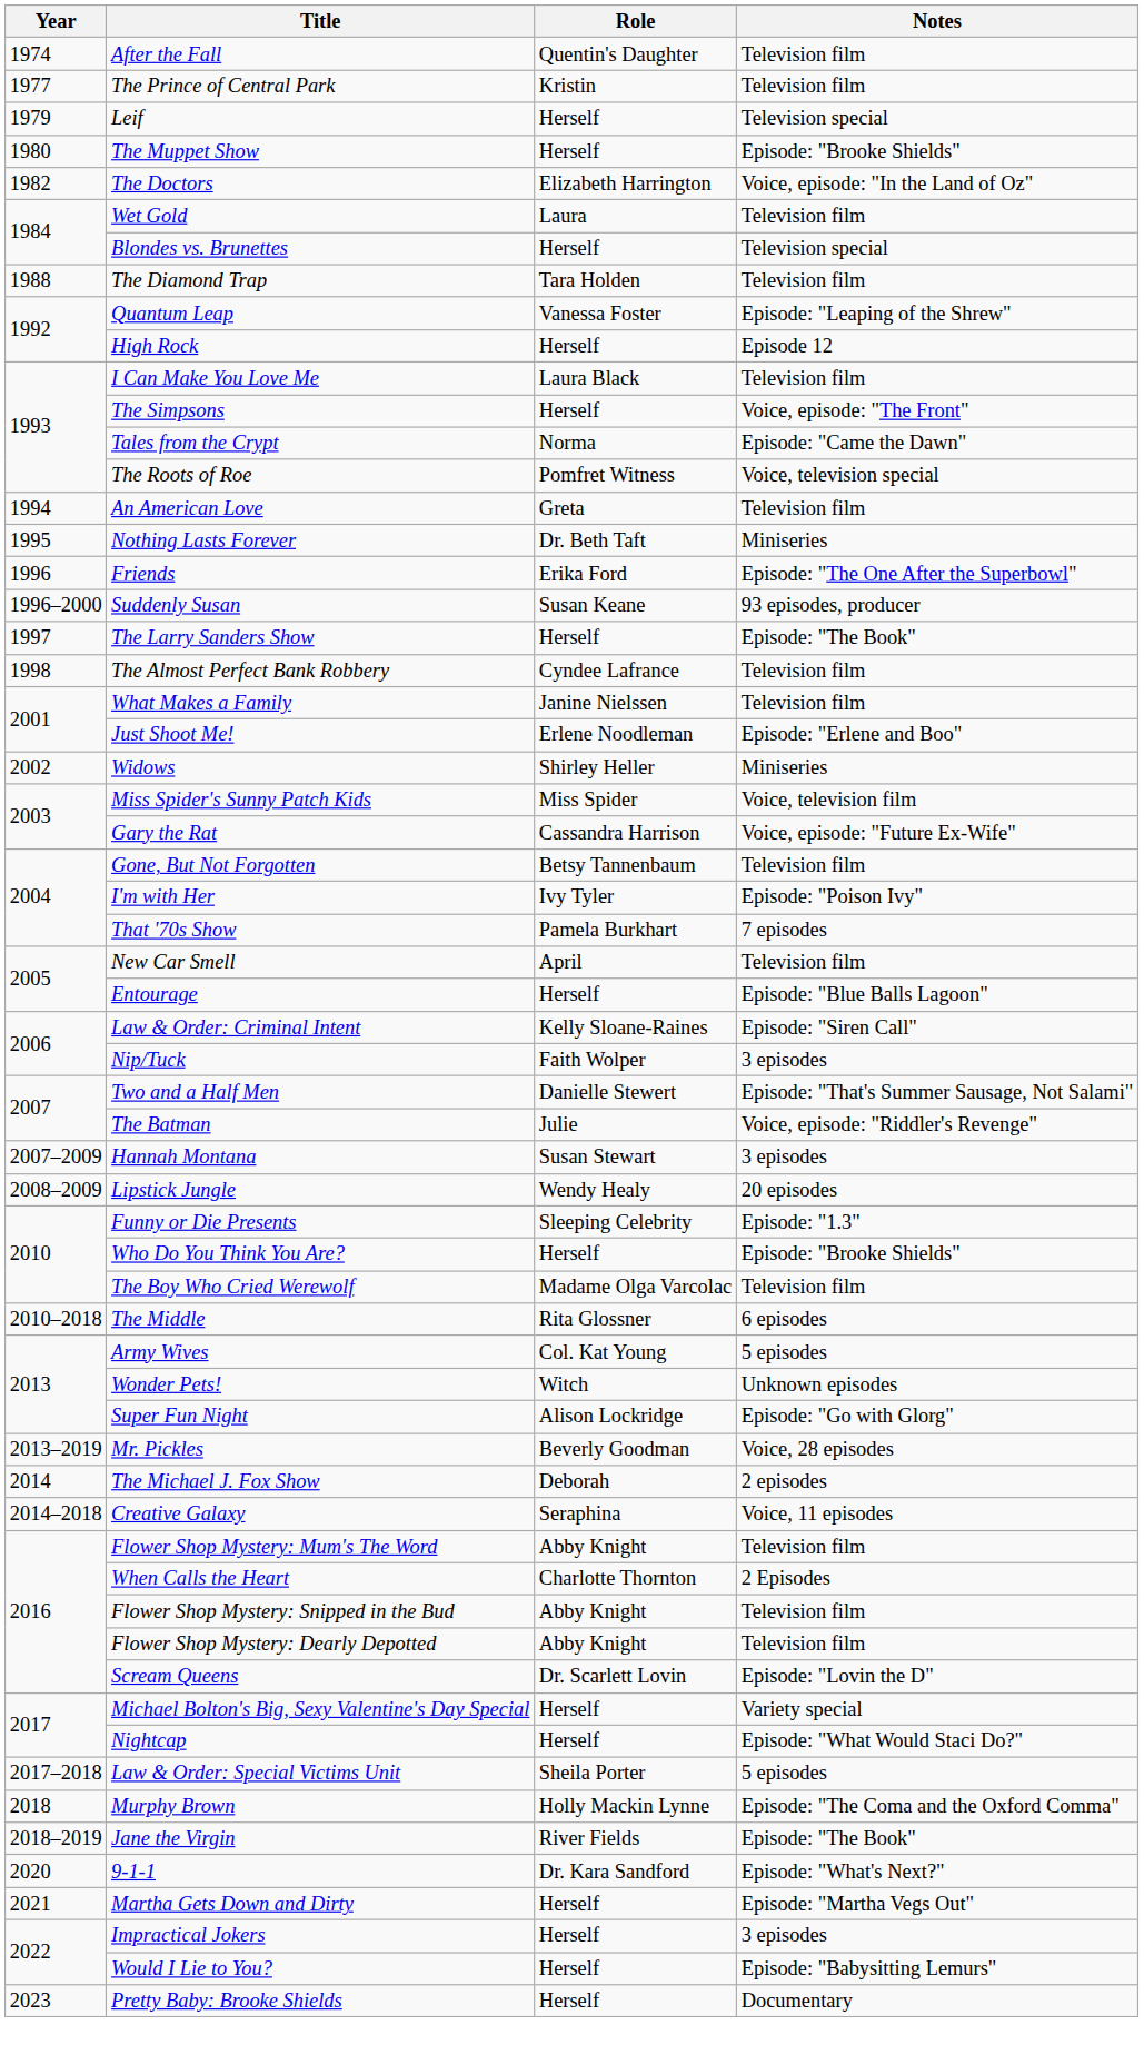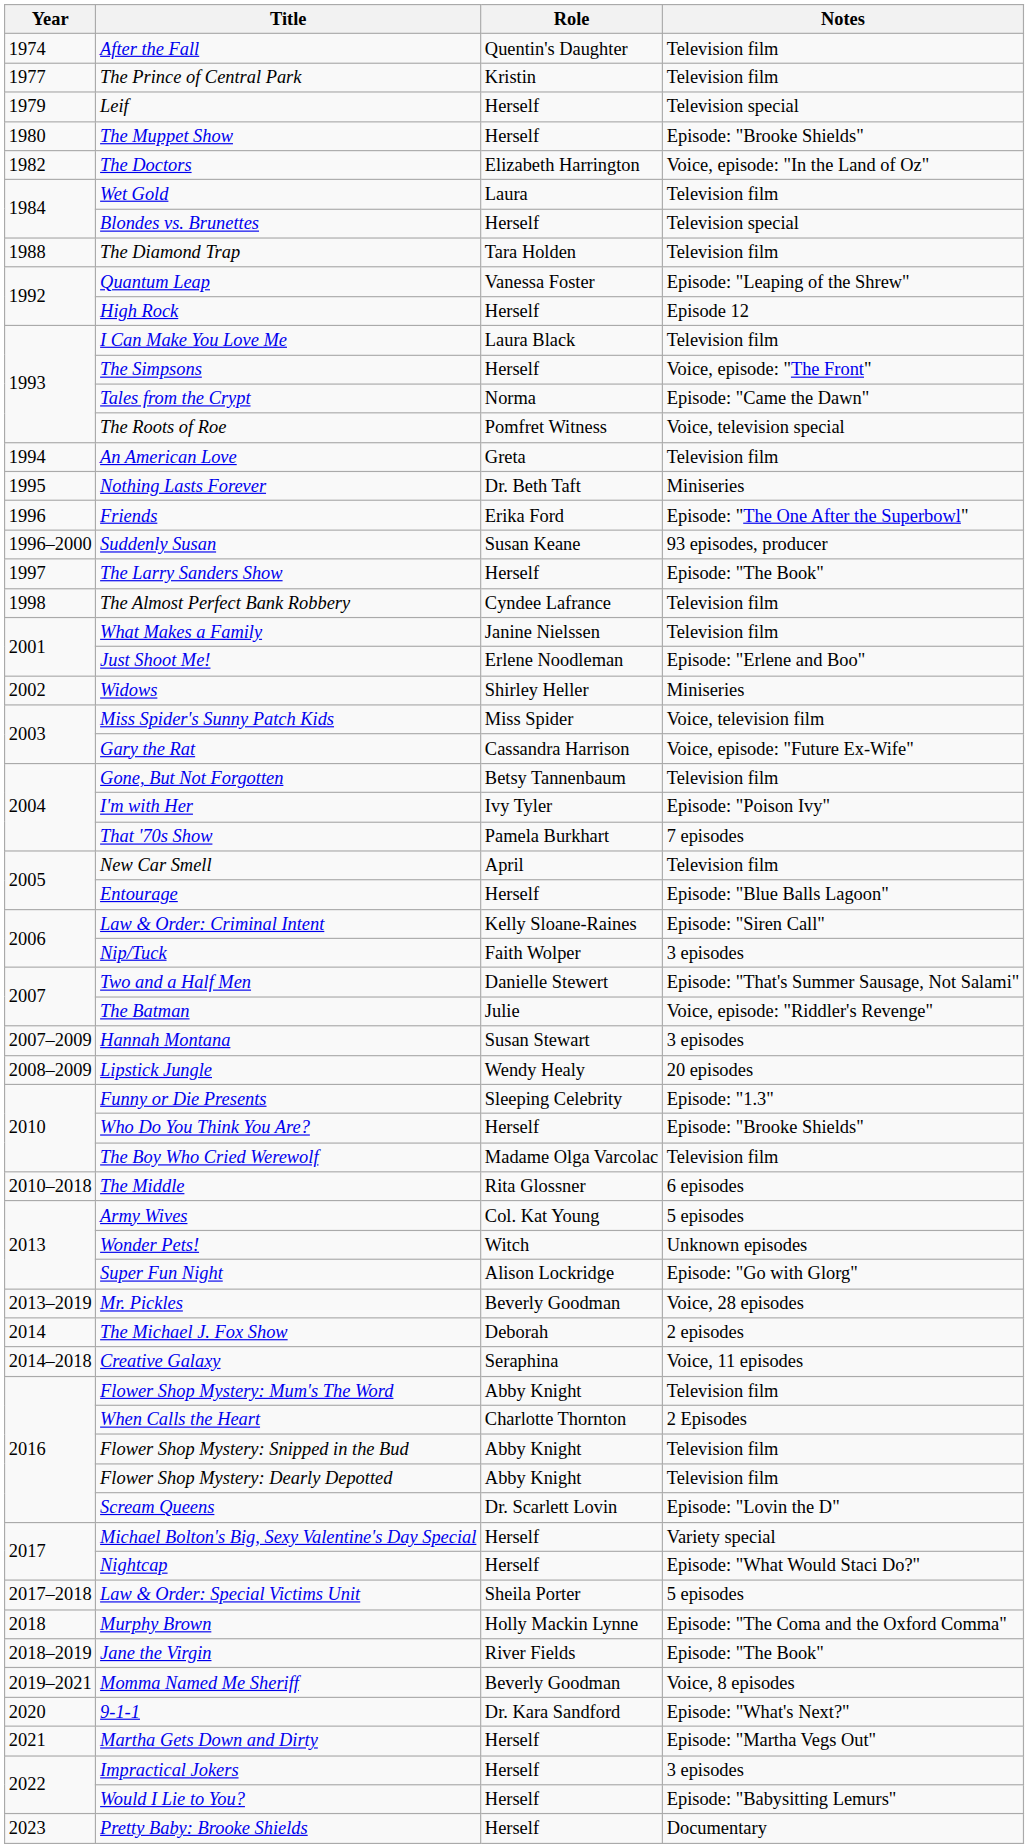 <table class="wikitable sortable">
 <tr>
 <th>Year</th>
 <th>Title</th>
 <th>Role</th>
 <th class="unsortable">Notes</th>
 </tr>
 <tr>
 <td>1974</td>
 <td><em><a href='#'>After the Fall</a></em></td>
 <td>Quentin's Daughter</td>
 <td>Television film</td>
 </tr>
 <tr>
 <td>1977</td>
 <td><em>The Prince of Central Park</em></td>
 <td>Kristin</td>
 <td>Television film</td>
 </tr>
 <tr>
 <td>1979</td>
 <td><em>Leif</em></td>
 <td>Herself</td>
 <td>Television special</td>
 </tr>
 <tr>
 <td>1980</td>
 <td><em><a href='#'>The Muppet Show</a></em></td>
 <td>Herself</td>
 <td>Episode: "Brooke Shields"</td>
 </tr>
 <tr>
 <td>1982</td>
 <td><em><a href='#'>The Doctors</a></em></td>
 <td>Elizabeth Harrington</td>
 <td>Voice, episode: "In the Land of Oz"</td>
 </tr>
 <tr>
 <td rowspan="2">1984</td>
 <td><em><a href='#'>Wet Gold</a></em></td>
 <td>Laura</td>
 <td>Television film</td>
 </tr>
 <tr>
 <td><em><a href='#'>Blondes vs. Brunettes</a></em></td>
 <td>Herself</td>
 <td>Television special</td>
 </tr>
 <tr>
 <td>1988</td>
 <td><em>The Diamond Trap</em></td>
 <td>Tara Holden</td>
 <td>Television film</td>
 </tr>
 <tr>
 <td rowspan="2">1992</td>
 <td><em><a href='#'>Quantum Leap</a></em></td>
 <td>Vanessa Foster</td>
 <td>Episode: "Leaping of the Shrew"</td>
 </tr>
 <tr>
 <td><em><a href='#'>High Rock</a></em></td>
 <td>Herself</td>
 <td>Episode 12</td>
 </tr>
 <tr>
 <td rowspan="4">1993</td>
 <td><em><a href='#'>I Can Make You Love Me</a></em></td>
 <td>Laura Black</td>
 <td>Television film</td>
 </tr>
 <tr>
 <td><em><a href='#'>The Simpsons</a></em></td>
 <td>Herself</td>
 <td>Voice, episode: "<a href='#'>The Front</a>"</td>
 </tr>
 <tr>
 <td><em><a href='#'>Tales from the Crypt</a></em></td>
 <td>Norma</td>
 <td>Episode: "Came the Dawn"</td>
 </tr>
 <tr>
 <td><em>The Roots of Roe</em></td>
 <td>Pomfret Witness</td>
 <td>Voice, television special</td>
 </tr>
 <tr>
 <td>1994</td>
 <td><em><a href='#'>An American Love</a></em></td>
 <td>Greta</td>
 <td>Television film</td>
 </tr>
 <tr>
 <td>1995</td>
 <td><em><a href='#'>Nothing Lasts Forever</a></em></td>
 <td>Dr. Beth Taft</td>
 <td>Miniseries</td>
 </tr>
 <tr>
 <td>1996</td>
 <td><em><a href='#'>Friends</a></em></td>
 <td>Erika Ford</td>
 <td>Episode: "<a href='#'>The One After the Superbowl</a>"</td>
 </tr>
 <tr>
 <td>1996–2000</td>
 <td><em><a href='#'>Suddenly Susan</a></em></td>
 <td>Susan Keane</td>
 <td>93 episodes, producer</td>
 </tr>
 <tr>
 <td>1997</td>
 <td><em><a href='#'>The Larry Sanders Show</a></em></td>
 <td>Herself</td>
 <td>Episode: "The Book"</td>
 </tr>
 <tr>
 <td>1998</td>
 <td><em>The Almost Perfect Bank Robbery</em></td>
 <td>Cyndee Lafrance</td>
 <td>Television film</td>
 </tr>
 <tr>
 <td rowspan="2">2001</td>
 <td><em><a href='#'>What Makes a Family</a></em></td>
 <td>Janine Nielssen</td>
 <td>Television film</td>
 </tr>
 <tr>
 <td><em><a href='#'>Just Shoot Me!</a></em></td>
 <td>Erlene Noodleman</td>
 <td>Episode: "Erlene and Boo"</td>
 </tr>
 <tr>
 <td>2002</td>
 <td><em><a href='#'>Widows</a></em></td>
 <td>Shirley Heller</td>
 <td>Miniseries</td>
 </tr>
 <tr>
 <td rowspan="2">2003</td>
 <td><em><a href='#'>Miss Spider's Sunny Patch Kids</a></em></td>
 <td>Miss Spider</td>
 <td>Voice, television film</td>
 </tr>
 <tr>
 <td><em><a href='#'>Gary the Rat</a></em></td>
 <td>Cassandra Harrison</td>
 <td>Voice, episode: "Future Ex-Wife"</td>
 </tr>
 <tr>
 <td rowspan="3">2004</td>
 <td><em><a href='#'>Gone, But Not Forgotten</a></em></td>
 <td>Betsy Tannenbaum</td>
 <td>Television film</td>
 </tr>
 <tr>
 <td><em><a href='#'>I'm with Her</a></em></td>
 <td>Ivy Tyler</td>
 <td>Episode: "Poison Ivy"</td>
 </tr>
 <tr>
 <td><em><a href='#'>That '70s Show</a></em></td>
 <td>Pamela Burkhart</td>
 <td>7 episodes</td>
 </tr>
 <tr>
 <td rowspan="2">2005</td>
 <td><em>New Car Smell</em></td>
 <td>April</td>
 <td>Television film</td>
 </tr>
 <tr>
 <td><em><a href='#'>Entourage</a></em></td>
 <td>Herself</td>
 <td>Episode: "Blue Balls Lagoon"</td>
 </tr>
 <tr>
 <td rowspan="2">2006</td>
 <td><em><a href='#'>Law & Order: Criminal Intent</a></em></td>
 <td>Kelly Sloane-Raines</td>
 <td>Episode: "Siren Call"</td>
 </tr>
 <tr>
 <td><em><a href='#'>Nip/Tuck</a></em></td>
 <td>Faith Wolper</td>
 <td>3 episodes</td>
 </tr>
 <tr>
 <td rowspan="2">2007</td>
 <td><em><a href='#'>Two and a Half Men</a></em></td>
 <td>Danielle Stewert</td>
 <td>Episode: "That's Summer Sausage, Not Salami"</td>
 </tr>
 <tr>
 <td><em><a href='#'>The Batman</a></em></td>
 <td>Julie</td>
 <td>Voice, episode: "Riddler's Revenge"</td>
 </tr>
 <tr>
 <td>2007–2009</td>
 <td><em><a href='#'>Hannah Montana</a></em></td>
 <td>Susan Stewart</td>
 <td>3 episodes</td>
 </tr>
 <tr>
 <td>2008–2009</td>
 <td><em><a href='#'>Lipstick Jungle</a></em></td>
 <td>Wendy Healy</td>
 <td>20 episodes</td>
 </tr>
 <tr>
 <td rowspan="3">2010</td>
 <td><em><a href='#'>Funny or Die Presents</a></em></td>
 <td>Sleeping Celebrity</td>
 <td>Episode: "1.3"</td>
 </tr>
 <tr>
 <td><em><a href='#'>Who Do You Think You Are?</a></em></td>
 <td>Herself</td>
 <td>Episode: "Brooke Shields"</td>
 </tr>
 <tr>
 <td><em><a href='#'>The Boy Who Cried Werewolf</a></em></td>
 <td>Madame Olga Varcolac</td>
 <td>Television film</td>
 </tr>
 <tr>
 <td>2010–2018</td>
 <td><em><a href='#'>The Middle</a></em></td>
 <td>Rita Glossner</td>
 <td>6 episodes</td>
 </tr>
 <tr>
 <td rowspan="3">2013</td>
 <td><em><a href='#'>Army Wives</a></em></td>
 <td>Col. Kat Young</td>
 <td>5 episodes</td>
 </tr>
 <tr>
 <td><em><a href='#'>Wonder Pets!</a></em></td>
 <td>Witch</td>
 <td>Unknown episodes</td>
 </tr>
 <tr>
 <td><em><a href='#'>Super Fun Night</a></em></td>
 <td>Alison Lockridge</td>
 <td>Episode: "Go with Glorg"</td>
 </tr>
 <tr>
 <td>2013–2019</td>
 <td><em><a href='#'>Mr. Pickles</a></em></td>
 <td>Beverly Goodman</td>
 <td>Voice, 28 episodes</td>
 </tr>
 <tr>
 <td>2014</td>
 <td><em><a href='#'>The Michael J. Fox Show</a></em></td>
 <td>Deborah</td>
 <td>2 episodes</td>
 </tr>
 <tr>
 <td>2014–2018</td>
 <td><em><a href='#'>Creative Galaxy</a></em></td>
 <td>Seraphina</td>
 <td>Voice, 11 episodes</td>
 </tr>
 <tr>
 <td rowspan="5">2016</td>
 <td><em><a href='#'>Flower Shop Mystery: Mum's The Word</a></em></td>
 <td>Abby Knight</td>
 <td>Television film</td>
 </tr>
 <tr>
 <td><em><a href='#'>When Calls the Heart</a></em></td>
 <td>Charlotte Thornton</td>
 <td>2 Episodes</td>
 </tr>
 <tr>
 <td><em>Flower Shop Mystery: Snipped in the Bud</em></td>
 <td>Abby Knight</td>
 <td>Television film</td>
 </tr>
 <tr>
 <td><em>Flower Shop Mystery: Dearly Depotted</em></td>
 <td>Abby Knight</td>
 <td>Television film</td>
 </tr>
 <tr>
 <td><em><a href='#'>Scream Queens</a></em></td>
 <td>Dr. Scarlett Lovin</td>
 <td>Episode: "Lovin the D"</td>
 </tr>
 <tr>
 <td rowspan="2">2017</td>
 <td><em><a href='#'>Michael Bolton's Big, Sexy Valentine's Day Special</a></em></td>
 <td>Herself</td>
 <td>Variety special</td>
 </tr>
 <tr>
 <td><em><a href='#'>Nightcap</a></em></td>
 <td>Herself</td>
 <td>Episode: "What Would Staci Do?"</td>
 </tr>
 <tr>
 <td>2017–2018</td>
 <td><em><a href='#'>Law & Order: Special Victims Unit</a></em></td>
 <td>Sheila Porter</td>
 <td>5 episodes</td>
 </tr>
 <tr>
 <td>2018</td>
 <td><em><a href='#'>Murphy Brown</a></em></td>
 <td>Holly Mackin Lynne</td>
 <td>Episode: "The Coma and the Oxford Comma"</td>
 </tr>
 <tr>
 <td>2018–2019</td>
 <td><em><a href='#'>Jane the Virgin</a></em></td>
 <td>River Fields</td>
 <td>Episode: "The Book"</td>
 </tr>
 <tr>
+<td>2019–2021</td>
+<td><em><a href='#'>Momma Named Me Sheriff</a></em></td>
+<td>Beverly Goodman</td>
+<td>Voice, 8 episodes</td>
+</tr>
+<tr>
 <td>2020</td>
 <td><em><a href='#'>9-1-1</a></em></td>
 <td>Dr. Kara Sandford</td>
 <td>Episode: "What's Next?"</td>
 </tr>
 <tr>
 <td>2021</td>
 <td><em><a href='#'>Martha Gets Down and Dirty</a></em></td>
 <td>Herself</td>
 <td>Episode: "Martha Vegs Out"</td>
 </tr>
 <tr>
 <td rowspan="2">2022</td>
 <td><em><a href='#'>Impractical Jokers</a></em></td>
 <td>Herself</td>
 <td>3 episodes</td>
 </tr>
 <tr>
 <td><em><a href='#'>Would I Lie to You?</a></em></td>
 <td>Herself</td>
 <td>Episode: "Babysitting Lemurs"</td>
 </tr>
 <tr>
 <td>2023</td>
 <td><em><a href='#'>Pretty Baby: Brooke Shields</a></em></td>
 <td>Herself</td>
 <td>Documentary</td>
 </tr>
 </table>
